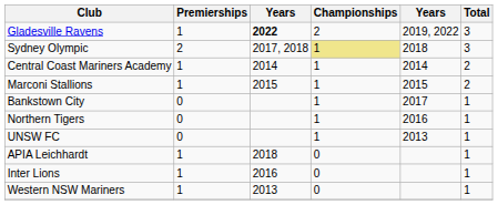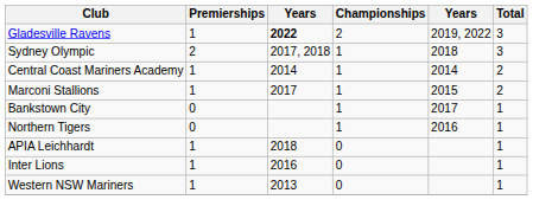 <table class="wikitable sortable">
 <tr>
 <th>Club</th>
 <th>Premierships</th>
 <th>Years</th>
 <th>Championships</th>
 <th>Years</th>
 <th>Total</th>
 </tr>
 <tr>
 <td><a href='#'>Gladesville Ravens</a></td>
 <td>1</td>
 <td><strong>2022</strong></td>
 <td>2</td>
 <td>2019, 2022</td>
 <td>3</td>
 </tr>
 <tr>
 <td>Sydney Olympic</td>
 <td>2</td>
 <td>2017, 2018</td>
-<td style="background: khaki;">1</td>
+<td>1</td>
 <td>2018</td>
 <td>3</td>
 </tr>
 <tr>
 <td>Central Coast Mariners Academy</td>
 <td>1</td>
 <td>2014</td>
 <td>1</td>
 <td>2014</td>
 <td>2</td>
 </tr>
 <tr>
 <td>Marconi Stallions</td>
 <td>1</td>
-<td>2015</td>
+<td>2017</td>
 <td>1</td>
 <td>2015</td>
 <td>2</td>
 </tr>
 <tr>
 <td>Bankstown City</td>
 <td>0</td>
 <td></td>
 <td>1</td>
 <td>2017</td>
 <td>1</td>
 </tr>
 <tr>
 <td>Northern Tigers</td>
 <td>0</td>
 <td></td>
 <td>1</td>
 <td>2016</td>
-<td>1</td>
-</tr>
-<tr>
-<td>UNSW FC</td>
-<td>0</td>
-<td></td>
-<td>1</td>
-<td>2013</td>
 <td>1</td>
 </tr>
 <tr>
 <td>APIA Leichhardt</td>
 <td>1</td>
 <td>2018</td>
 <td>0</td>
 <td></td>
 <td>1</td>
 </tr>
 <tr>
 <td>Inter Lions</td>
 <td>1</td>
 <td>2016</td>
 <td>0</td>
 <td></td>
 <td>1</td>
 </tr>
 <tr>
 <td>Western NSW Mariners</td>
 <td>1</td>
 <td>2013</td>
 <td>0</td>
 <td></td>
 <td>1</td>
 </tr>
 <tr>
 </tr>
 </table>
